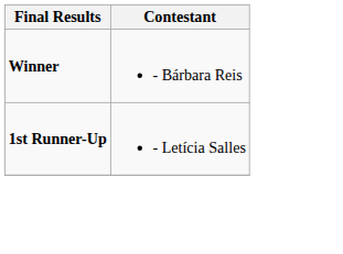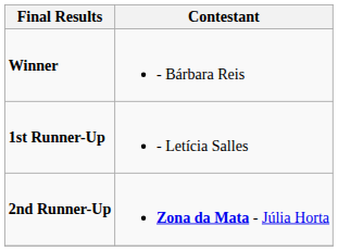 <table class="wikitable">
 <tr>
 <th>Final Results</th>
 <th>Contestant</th>
 </tr>
 <tr>
 <td><strong>Winner</strong></td>
 <td><br><ul><li><strong></strong> - Bárbara Reis</li></ul></td>
 </tr>
 <tr>
 <td><strong>1st Runner-Up</strong></td>
 <td><br><ul><li><strong></strong> - Letícia Salles</li></ul></td>
 </tr>
 <tr>
+<td><strong>2nd Runner-Up</strong></td>
+<td><br><ul><li><strong> <a href='#'>Zona da Mata</a></strong> - <a href='#'>Júlia Horta</a></li></ul></td>
+</tr>
+<tr>
 </tr>
 </table>
